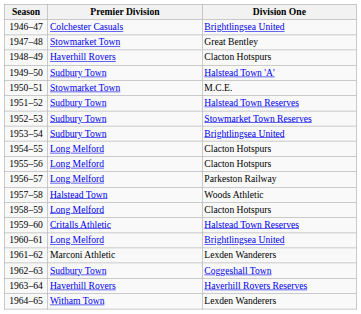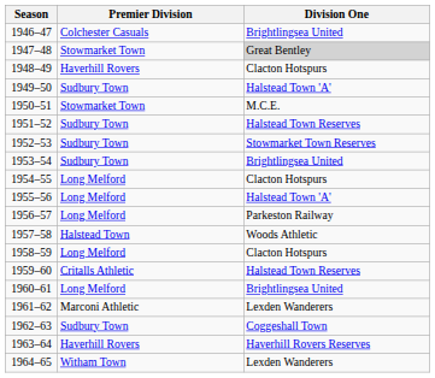 <table class=wikitable style="border:0px; margin-top:-1px; margin-bottom:0;">
 <tr>
 <th width=65px>Season</th>
 <th width=250px>Premier Division</th>
 <th width=250px>Division One</th>
 </tr>
 <tr>
 <td align=center>1946–47</td>
 <td><a href='#'>Colchester Casuals</a></td>
 <td><a href='#'>Brightlingsea United</a></td>
 </tr>
 <tr>
 <td align=center>1947–48</td>
 <td><a href='#'>Stowmarket Town</a></td>
-<td>Great Bentley</td>
+<td style="background: lightgrey;">Great Bentley</td>
 </tr>
 <tr>
 <td align=center>1948–49</td>
 <td><a href='#'>Haverhill Rovers</a></td>
 <td>Clacton Hotspurs</td>
 </tr>
 <tr>
 <td align=center>1949–50</td>
 <td><a href='#'>Sudbury Town</a></td>
 <td><a href='#'>Halstead Town 'A'</a></td>
 </tr>
 <tr>
 <td align=center>1950–51</td>
 <td><a href='#'>Stowmarket Town</a></td>
 <td>M.C.E.</td>
 </tr>
 <tr>
 <td align=center>1951–52</td>
 <td><a href='#'>Sudbury Town</a></td>
 <td><a href='#'>Halstead Town Reserves</a></td>
 </tr>
 <tr>
 <td align=center>1952–53</td>
 <td><a href='#'>Sudbury Town</a></td>
 <td><a href='#'>Stowmarket Town Reserves</a></td>
 </tr>
 <tr>
 <td align=center>1953–54</td>
 <td><a href='#'>Sudbury Town</a></td>
 <td><a href='#'>Brightlingsea United</a></td>
 </tr>
 <tr>
 <td align=center>1954–55</td>
 <td><a href='#'>Long Melford</a></td>
 <td>Clacton Hotspurs</td>
 </tr>
 <tr>
 <td align=center>1955–56</td>
 <td><a href='#'>Long Melford</a></td>
-<td>Clacton Hotspurs</td>
+<td><a href='#'>Halstead Town 'A'</a></td>
 </tr>
 <tr>
 <td align=center>1956–57</td>
 <td><a href='#'>Long Melford</a></td>
 <td>Parkeston Railway</td>
 </tr>
 <tr>
 <td align=center>1957–58</td>
 <td><a href='#'>Halstead Town</a></td>
 <td>Woods Athletic</td>
 </tr>
 <tr>
 <td align=center>1958–59</td>
 <td><a href='#'>Long Melford</a></td>
 <td>Clacton Hotspurs</td>
 </tr>
 <tr>
 <td align=center>1959–60</td>
 <td><a href='#'>Critalls Athletic</a></td>
 <td><a href='#'>Halstead Town Reserves</a></td>
 </tr>
 <tr>
 <td align=center>1960–61</td>
 <td><a href='#'>Long Melford</a></td>
 <td><a href='#'>Brightlingsea United</a></td>
 </tr>
 <tr>
 <td align=center>1961–62</td>
 <td>Marconi Athletic</td>
 <td>Lexden Wanderers</td>
 </tr>
 <tr>
 <td align=center>1962–63</td>
 <td><a href='#'>Sudbury Town</a></td>
 <td><a href='#'>Coggeshall Town</a></td>
 </tr>
 <tr>
 <td align=center>1963–64</td>
 <td><a href='#'>Haverhill Rovers</a></td>
 <td><a href='#'>Haverhill Rovers Reserves</a></td>
 </tr>
 <tr>
 <td align=center>1964–65</td>
 <td><a href='#'>Witham Town</a></td>
 <td>Lexden Wanderers</td>
 </tr>
 </table>
